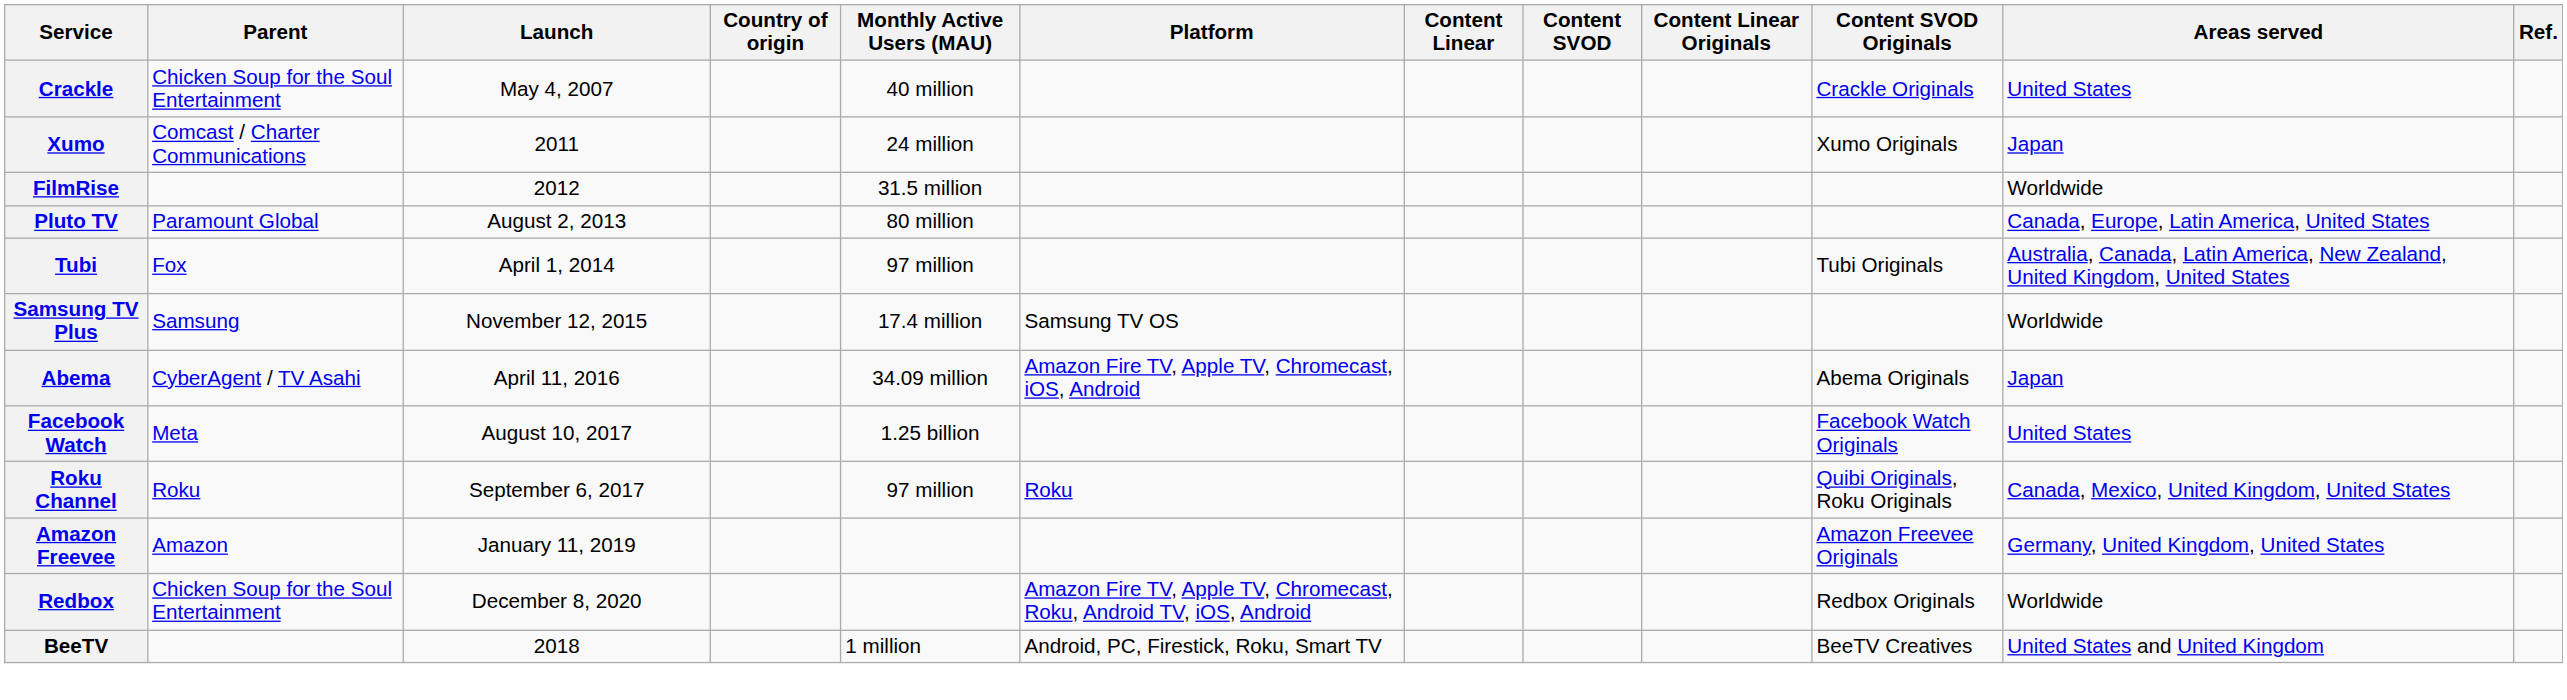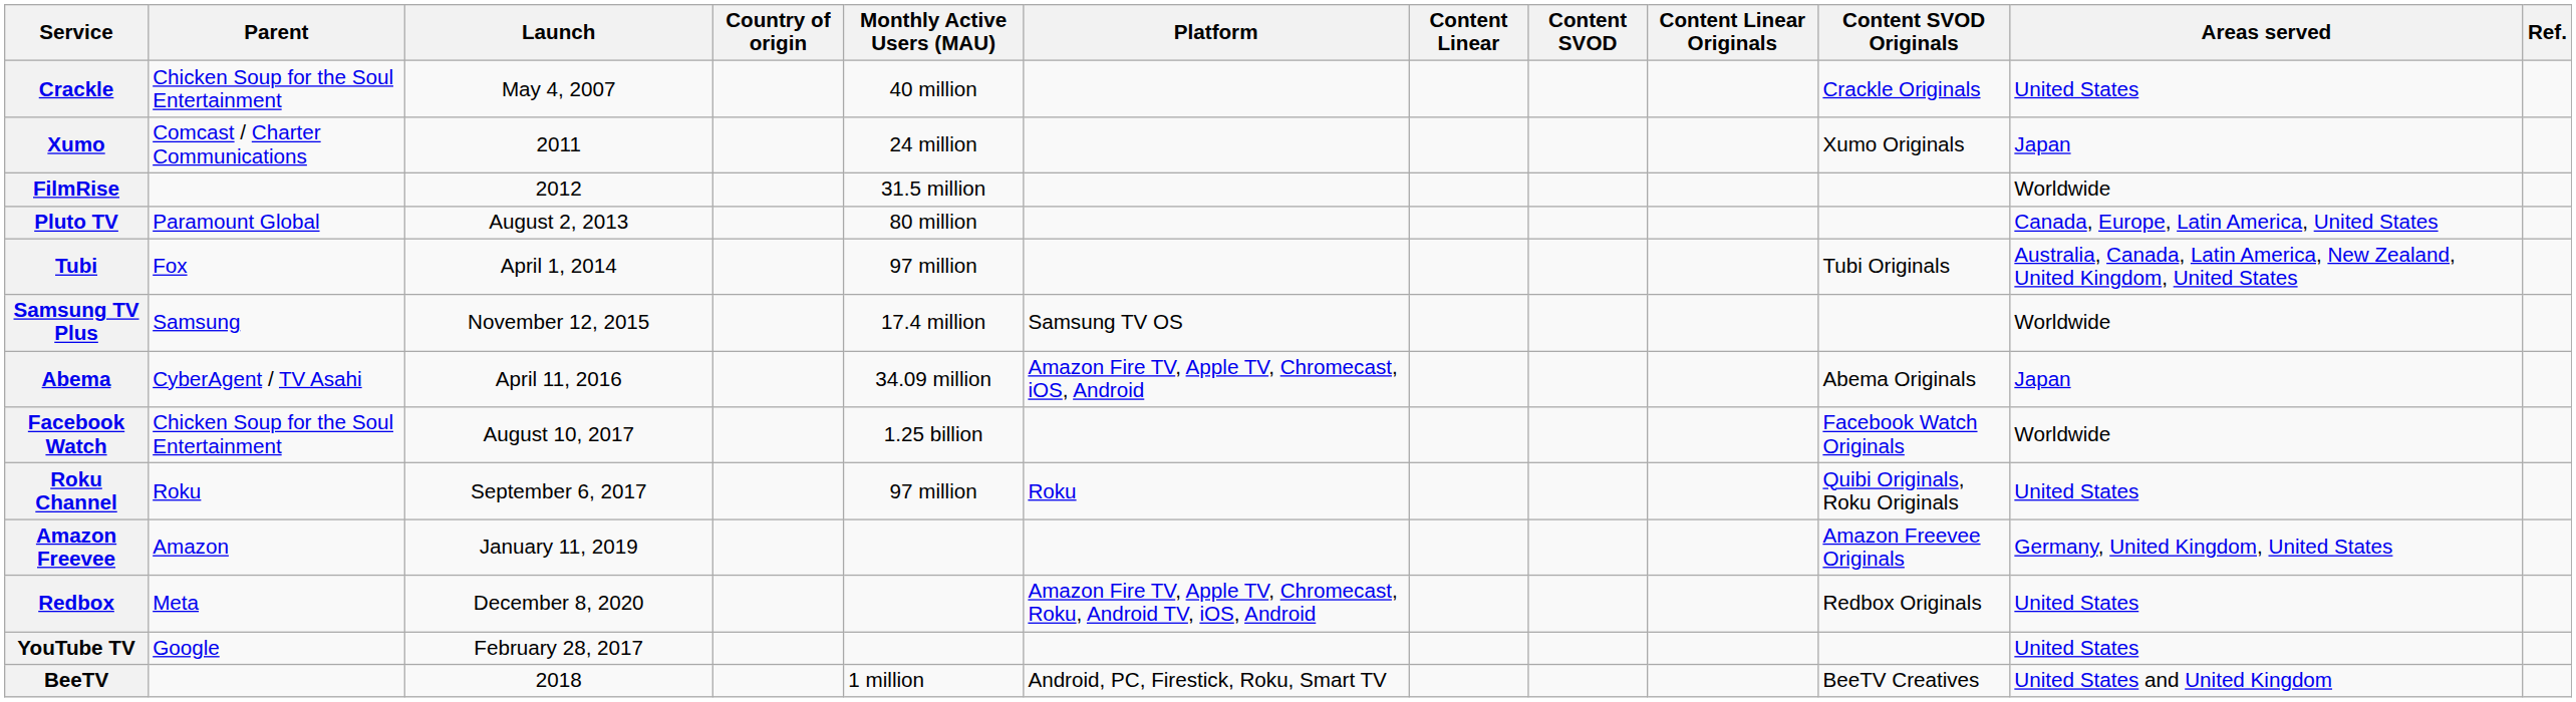 <table class="wikitable sortable sort-under-center sticky-header" style="margin:auto; margin:auto;">
 <tr>
 <th scope="col">Service</th>
 <th style="width:10%" scope="col">Parent</th>
 <th style="width:12%" scope="col">Launch</th>
 <th>Country of origin</th>
 <th style="width:07%" scope="col">Monthly Active Users (MAU)</th>
 <th scope="col">Platform</th>
 <th scope="col">Content Linear</th>
 <th scope="col">Content SVOD</th>
 <th scope="col">Content Linear Originals</th>
 <th scope="col">Content SVOD Originals</th>
 <th style="width:20%" scope="col">Areas served</th>
 <th style="width:01%" scope="col" class="unsortable">Ref.</th>
 </tr>
 <tr>
 <th scope="row"><a href='#'>Crackle</a></th>
 <td><a href='#'>Chicken Soup for the Soul Entertainment</a></td>
 <td align="center">May 4, 2007</td>
 <td></td>
 <td align="center">40 million</td>
 <td></td>
 <td></td>
 <td></td>
 <td></td>
 <td><a href='#'>Crackle Originals</a></td>
 <td><a href='#'>United States</a></td>
 <td></td>
 </tr>
 <tr>
 <th scope="row"><a href='#'>Xumo</a></th>
 <td><a href='#'>Comcast</a> / <a href='#'>Charter Communications</a></td>
 <td align="center">2011</td>
 <td></td>
 <td align="center">24 million</td>
 <td></td>
 <td></td>
 <td></td>
 <td></td>
 <td>Xumo Originals</td>
 <td><a href='#'>Japan</a></td>
 <td></td>
 </tr>
 <tr>
 <th scope="row"><a href='#'>FilmRise</a></th>
 <td></td>
 <td align="center">2012</td>
 <td></td>
 <td align="center">31.5 million</td>
 <td></td>
 <td></td>
 <td></td>
 <td></td>
 <td></td>
 <td>Worldwide</td>
 <td></td>
 </tr>
 <tr>
 <th scope="row"><a href='#'>Pluto TV</a></th>
 <td><a href='#'>Paramount Global</a></td>
 <td align="center">August 2, 2013</td>
 <td></td>
 <td align="center">80 million</td>
 <td></td>
 <td></td>
 <td></td>
 <td></td>
 <td></td>
 <td><a href='#'>Canada</a>, <a href='#'>Europe</a>, <a href='#'>Latin America</a>, <a href='#'>United States</a></td>
 <td></td>
 </tr>
 <tr>
 <th scope="row"><a href='#'>Tubi</a></th>
 <td><a href='#'>Fox</a></td>
 <td align="center">April 1, 2014</td>
 <td></td>
 <td align="center">97 million</td>
 <td></td>
 <td></td>
 <td></td>
 <td></td>
 <td>Tubi Originals</td>
 <td><a href='#'>Australia</a>, <a href='#'>Canada</a>, <a href='#'>Latin America</a>, <a href='#'>New Zealand</a>, <a href='#'>United Kingdom</a>, <a href='#'>United States</a></td>
 <td></td>
 </tr>
 <tr>
 <th scope="row"><a href='#'>Samsung TV Plus</a></th>
 <td><a href='#'>Samsung</a></td>
 <td align="center">November 12, 2015</td>
 <td></td>
 <td align="center">17.4 million</td>
 <td>Samsung TV OS</td>
 <td></td>
 <td></td>
 <td></td>
 <td></td>
 <td>Worldwide</td>
 <td></td>
 </tr>
 <tr>
 <th><a href='#'>Abema</a></th>
 <td><a href='#'>CyberAgent</a> / <a href='#'>TV Asahi</a></td>
 <td align="center">April 11, 2016</td>
 <td></td>
 <td align="center">34.09 million</td>
 <td><a href='#'>Amazon Fire TV</a>, <a href='#'>Apple TV</a>, <a href='#'>Chromecast</a>, <a href='#'>iOS</a>, <a href='#'>Android</a></td>
 <td></td>
 <td></td>
 <td></td>
 <td>Abema Originals</td>
 <td><a href='#'>Japan</a></td>
 <td></td>
 </tr>
 <tr>
 <th scope="row"><a href='#'>Facebook Watch</a></th>
-<td><a href='#'>Meta</a></td>
+<td><a href='#'>Chicken Soup for the Soul Entertainment</a></td>
 <td align="center">August 10, 2017</td>
 <td></td>
 <td align="center">1.25 billion</td>
 <td></td>
 <td></td>
 <td></td>
 <td></td>
 <td><a href='#'>Facebook Watch Originals</a></td>
-<td><a href='#'>United States</a></td>
+<td>Worldwide</td>
 <td></td>
 </tr>
 <tr>
 <th scope="row"><a href='#'>Roku Channel</a></th>
 <td><a href='#'>Roku</a></td>
 <td align="center">September 6, 2017</td>
 <td></td>
 <td align="center">97 million</td>
 <td><a href='#'>Roku</a></td>
 <td></td>
 <td></td>
 <td></td>
 <td><a href='#'>Quibi Originals</a>, Roku Originals</td>
-<td><a href='#'>Canada</a>, <a href='#'>Mexico</a>, <a href='#'>United Kingdom</a>, <a href='#'>United States</a></td>
+<td><a href='#'>United States</a></td>
 <td></td>
 </tr>
 <tr>
 <th scope="row"><a href='#'>Amazon Freevee</a></th>
 <td><a href='#'>Amazon</a></td>
 <td align="center">January 11, 2019</td>
 <td></td>
 <td></td>
 <td></td>
 <td></td>
 <td></td>
 <td></td>
 <td><a href='#'>Amazon Freevee Originals</a></td>
 <td><a href='#'>Germany</a>, <a href='#'>United Kingdom</a>, <a href='#'>United States</a></td>
 <td></td>
 </tr>
 <tr>
 <th scope="row"><a href='#'>Redbox</a></th>
-<td><a href='#'>Chicken Soup for the Soul Entertainment</a></td>
+<td><a href='#'>Meta</a></td>
 <td align="center">December 8, 2020</td>
 <td></td>
 <td></td>
 <td><a href='#'>Amazon Fire TV</a>, <a href='#'>Apple TV</a>, <a href='#'>Chromecast</a>, <a href='#'>Roku</a>, <a href='#'>Android TV</a>, <a href='#'>iOS</a>, <a href='#'>Android</a></td>
 <td></td>
 <td></td>
 <td></td>
 <td>Redbox Originals</td>
-<td>Worldwide</td>
+<td><a href='#'>United States</a></td>
+<td></td>
+</tr>
+<tr>
+<th scope="row">YouTube TV</th>
+<td><a href='#'>Google</a></td>
+<td align="center">February 28, 2017</td>
+<td></td>
+<td></td>
+<td></td>
+<td></td>
+<td></td>
+<td></td>
+<td></td>
+<td><a href='#'>United States</a></td>
 <td></td>
 </tr>
 <tr>
 <th>BeeTV</th>
 <td></td>
 <td align="center">2018</td>
 <td></td>
 <td>1 million</td>
 <td>Android, PC, Firestick, Roku, Smart TV</td>
 <td></td>
 <td></td>
 <td></td>
 <td>BeeTV Creatives</td>
 <td><a href='#'>United States</a> and <a href='#'>United Kingdom</a></td>
 <td></td>
 </tr>
 </table>
